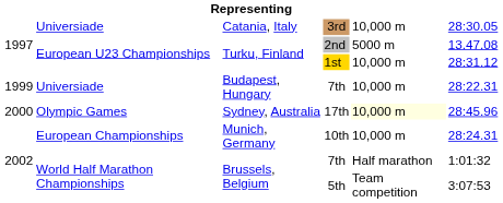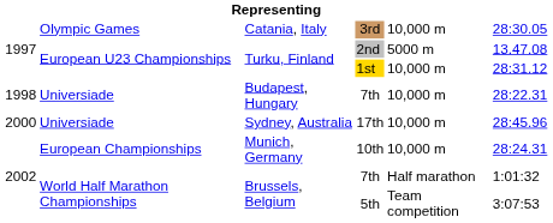 <table>
 <tr>
 <th colspan="6">Representing </th>
 </tr>
 <tr>
 <td rowspan=3>1997</td>
-<td><a href='#'>Universiade</a></td>
+<td><a href='#'>Olympic Games</a></td>
 <td><a href='#'>Catania</a>, <a href='#'>Italy</a></td>
 <td bgcolor="cc9966" align="center">3rd</td>
 <td>10,000 m</td>
 <td><a href='#'>28:30.05</a></td>
 </tr>
 <tr>
 <td rowspan=2><a href='#'>European U23 Championships</a></td>
 <td rowspan=2><a href='#'>Turku, Finland</a></td>
 <td bgcolor="silver">2nd</td>
 <td>5000 m</td>
 <td><a href='#'>13.47.08</a></td>
 </tr>
 <tr>
 <td bgcolor="gold">1st</td>
 <td>10,000 m</td>
 <td><a href='#'>28:31.12</a></td>
 </tr>
 <tr>
-<td>1999</td>
+<td>1998</td>
 <td><a href='#'>Universiade</a></td>
 <td><a href='#'>Budapest</a>, <a href='#'>Hungary</a></td>
 <td align="center">7th</td>
 <td>10,000 m</td>
 <td><a href='#'>28:22.31</a></td>
 </tr>
 <tr>
 <td>2000</td>
-<td><a href='#'>Olympic Games</a></td>
+<td><a href='#'>Universiade</a></td>
 <td><a href='#'>Sydney</a>, <a href='#'>Australia</a></td>
 <td align="center">17th</td>
-<td style="background: lightyellow;">10,000 m</td>
+<td>10,000 m</td>
 <td><a href='#'>28:45.96</a></td>
 </tr>
 <tr>
 <td rowspan=3>2002</td>
 <td><a href='#'>European Championships</a></td>
 <td><a href='#'>Munich</a>, <a href='#'>Germany</a></td>
 <td align="center">10th</td>
 <td>10,000 m</td>
 <td><a href='#'>28:24.31</a></td>
 </tr>
 <tr>
 <td rowspan=2><a href='#'>World Half Marathon Championships</a></td>
 <td rowspan=2><a href='#'>Brussels</a>, <a href='#'>Belgium</a></td>
 <td align="center">7th</td>
 <td>Half marathon</td>
 <td>1:01:32</td>
 </tr>
 <tr>
 <td align="center">5th</td>
 <td>Team competition</td>
 <td>3:07:53</td>
 </tr>
 </table>
